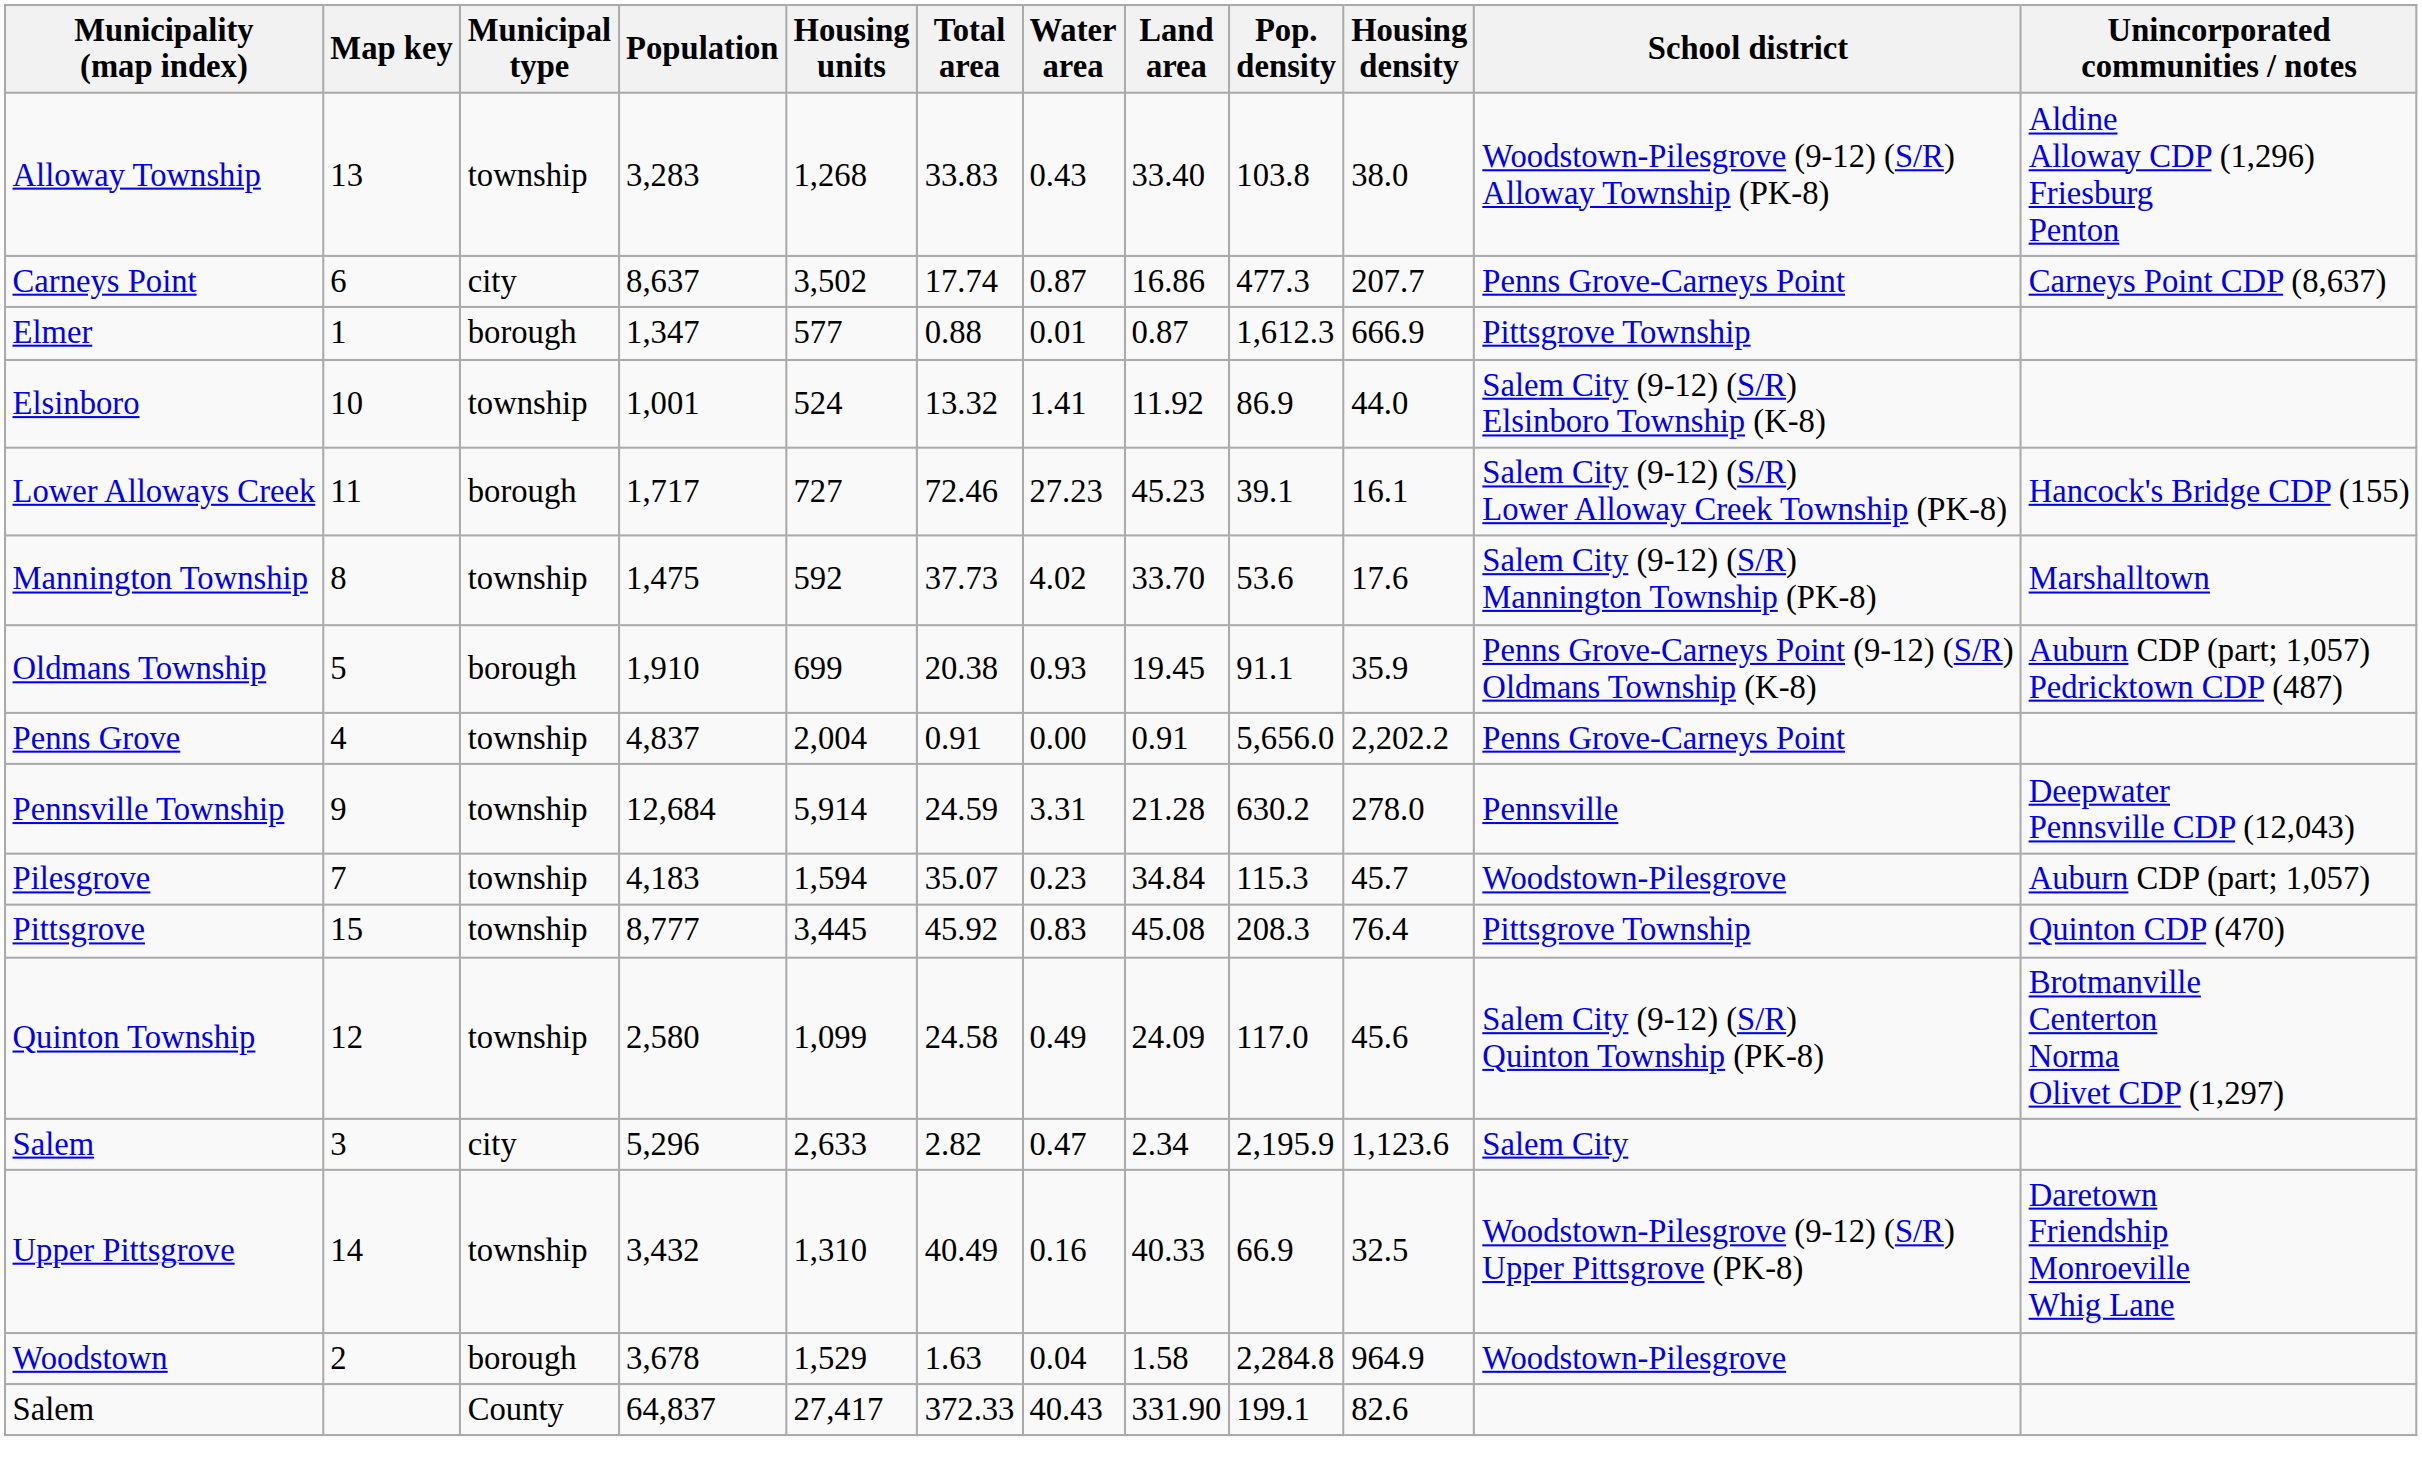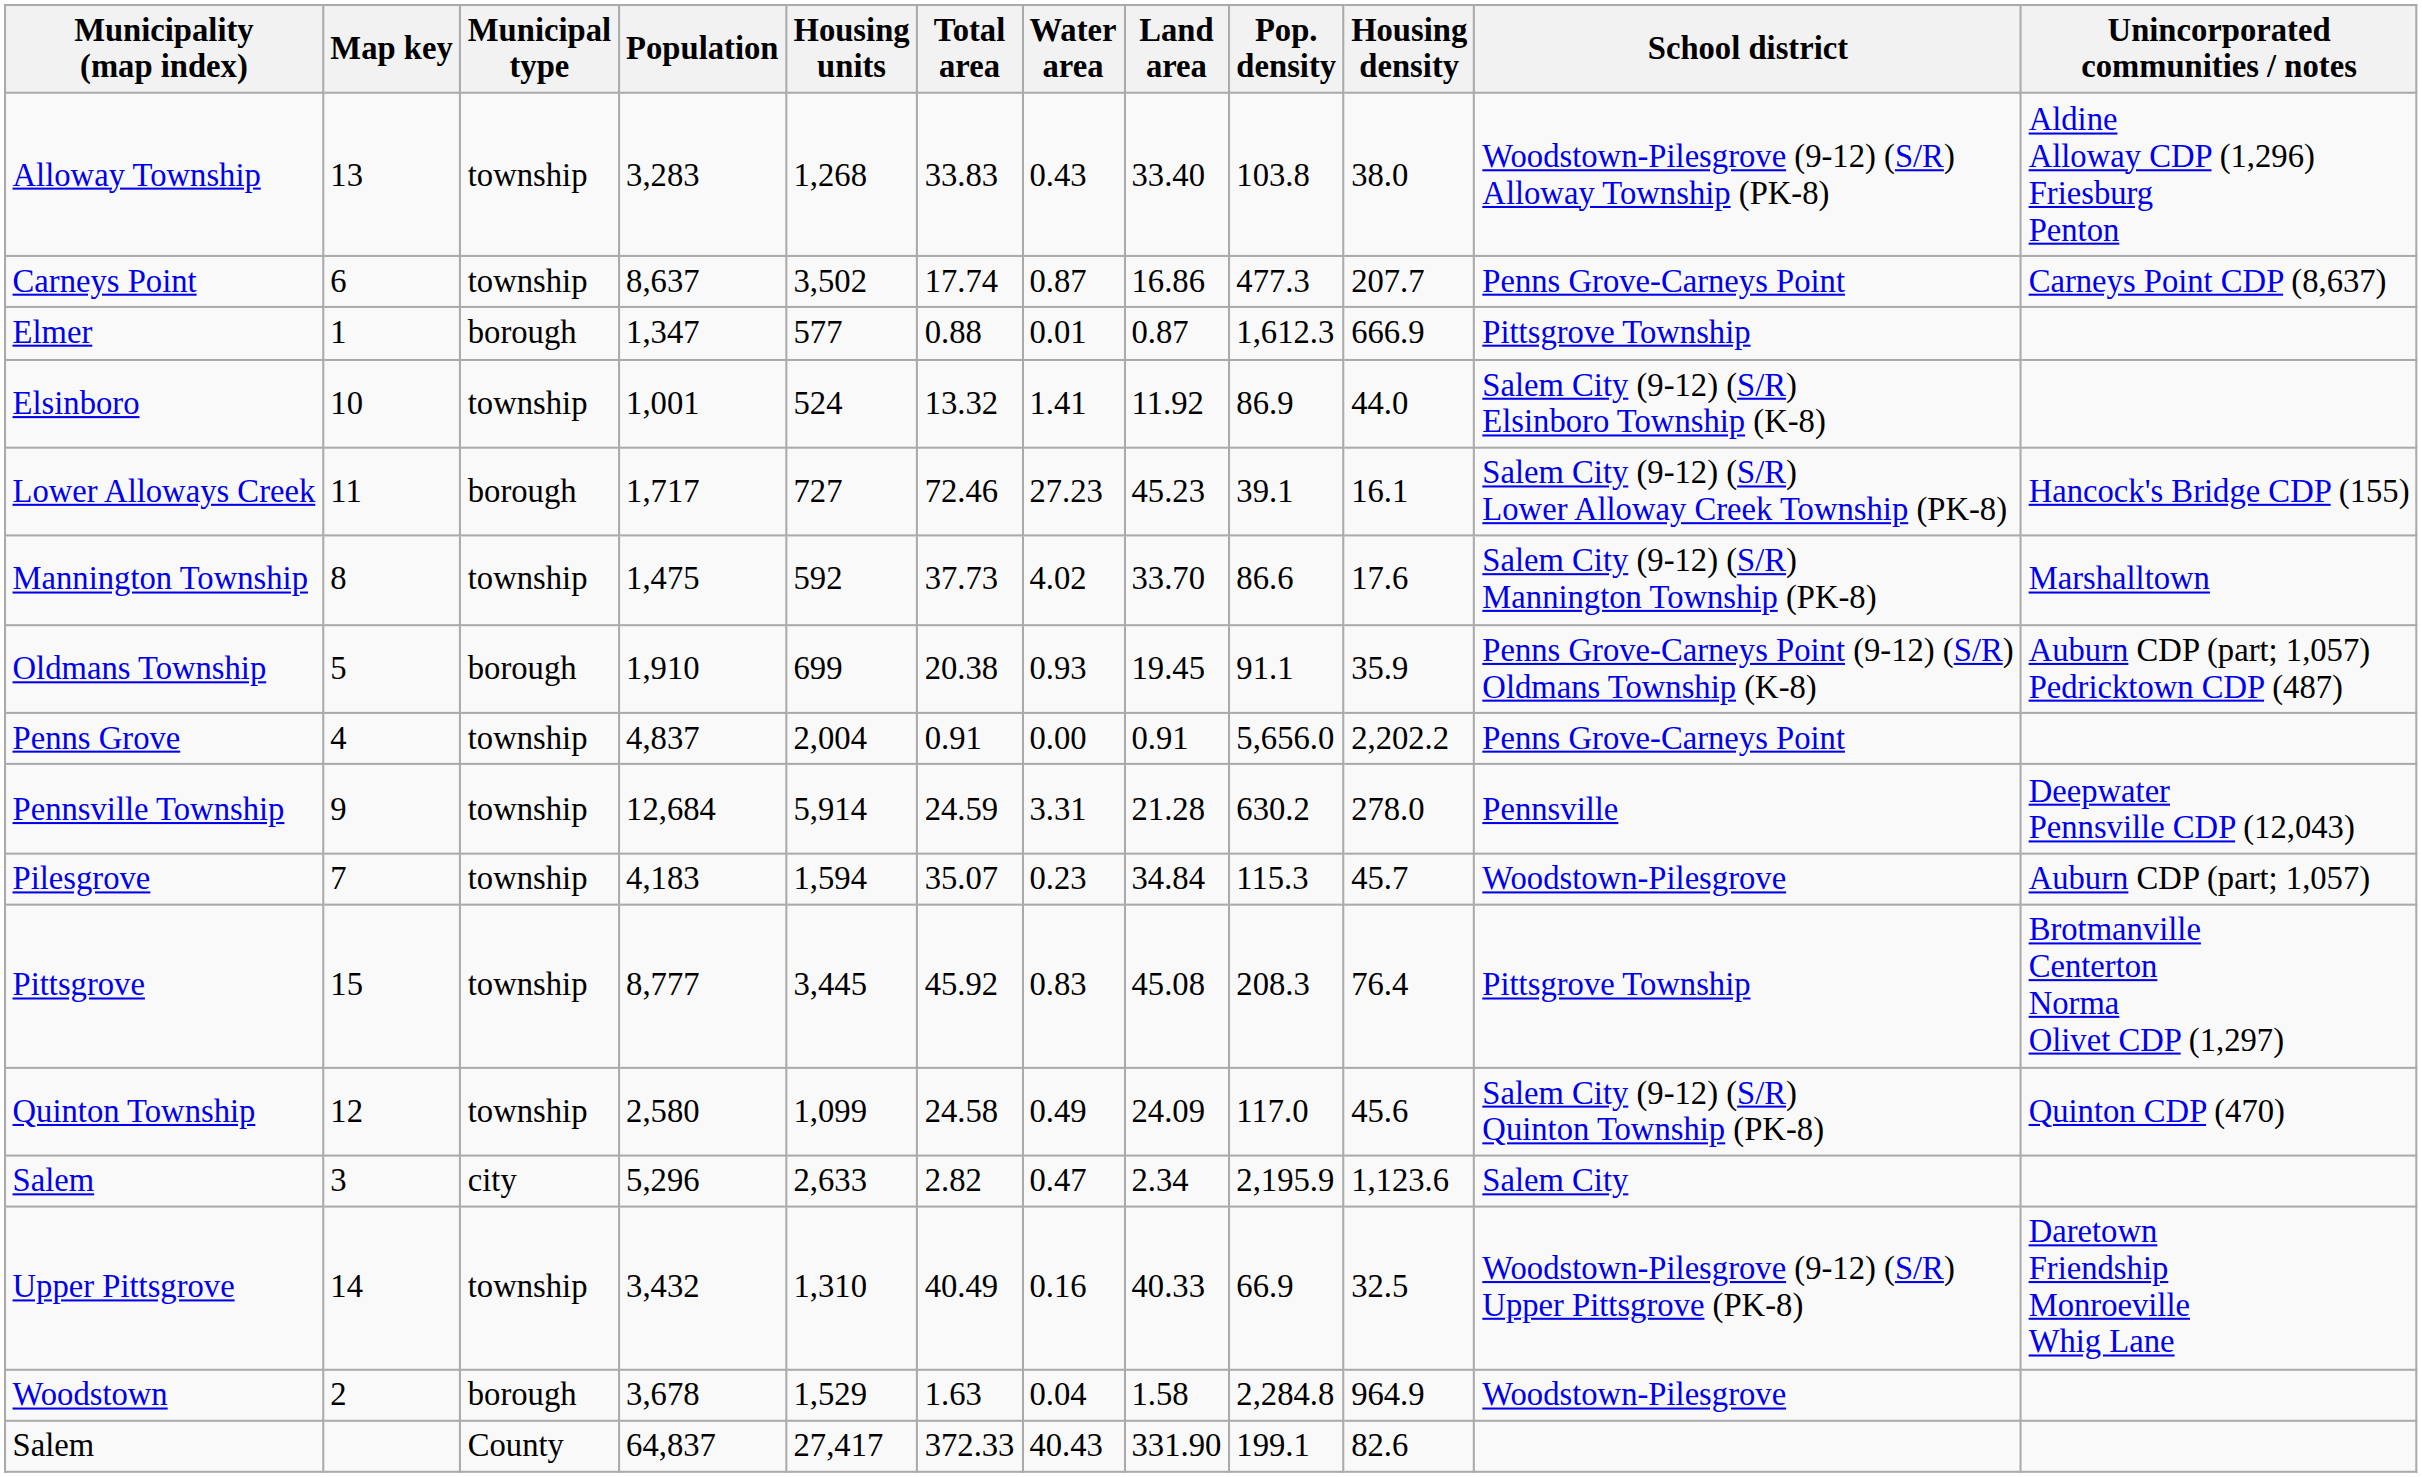 <table class="wikitable sortable">
 <tr>
 <th>Municipality<br>(map index)</th>
 <th>Map key</th>
 <th>Municipal<br>type</th>
 <th>Population</th>
 <th>Housing<br>units</th>
 <th>Total<br>area</th>
 <th>Water<br>area</th>
 <th>Land<br>area</th>
 <th>Pop.<br>density</th>
 <th>Housing<br>density</th>
 <th>School district</th>
 <th>Unincorporated<br>communities / notes</th>
 </tr>
 <tr>
 <td><a href='#'>Alloway Township</a></td>
 <td>13</td>
 <td>township</td>
 <td>3,283</td>
 <td>1,268</td>
 <td>33.83</td>
 <td>0.43</td>
 <td>33.40</td>
 <td>103.8</td>
 <td>38.0</td>
 <td><a href='#'>Woodstown-Pilesgrove</a> (9-12) (<a href='#'>S/R</a>)<br><a href='#'>Alloway Township</a> (PK-8)</td>
 <td><a href='#'>Aldine</a><br><a href='#'>Alloway CDP</a> (1,296)<br><a href='#'>Friesburg</a><br><a href='#'>Penton</a></td>
 </tr>
 <tr>
 <td><a href='#'>Carneys Point</a></td>
 <td>6</td>
-<td>city</td>
+<td>township</td>
 <td>8,637</td>
 <td>3,502</td>
 <td>17.74</td>
 <td>0.87</td>
 <td>16.86</td>
 <td>477.3</td>
 <td>207.7</td>
 <td><a href='#'>Penns Grove-Carneys Point</a></td>
 <td><a href='#'>Carneys Point CDP</a> (8,637)</td>
 </tr>
 <tr>
 <td><a href='#'>Elmer</a></td>
 <td>1</td>
 <td>borough</td>
 <td>1,347</td>
 <td>577</td>
 <td>0.88</td>
 <td>0.01</td>
 <td>0.87</td>
 <td>1,612.3</td>
 <td>666.9</td>
 <td><a href='#'>Pittsgrove Township</a></td>
 <td></td>
 </tr>
 <tr>
 <td><a href='#'>Elsinboro</a></td>
 <td>10</td>
 <td>township</td>
 <td>1,001</td>
 <td>524</td>
 <td>13.32</td>
 <td>1.41</td>
 <td>11.92</td>
 <td>86.9</td>
 <td>44.0</td>
 <td><a href='#'>Salem City</a> (9-12) (<a href='#'>S/R</a>)<br><a href='#'>Elsinboro Township</a> (K-8)</td>
 <td></td>
 </tr>
 <tr>
 <td><a href='#'>Lower Alloways Creek</a></td>
 <td>11</td>
 <td>borough</td>
 <td>1,717</td>
 <td>727</td>
 <td>72.46</td>
 <td>27.23</td>
 <td>45.23</td>
 <td>39.1</td>
 <td>16.1</td>
 <td><a href='#'>Salem City</a> (9-12) (<a href='#'>S/R</a>)<br><a href='#'>Lower Alloway Creek Township</a> (PK-8)</td>
 <td><a href='#'>Hancock's Bridge CDP</a> (155)</td>
 </tr>
 <tr>
 <td><a href='#'>Mannington Township</a></td>
 <td>8</td>
 <td>township</td>
 <td>1,475</td>
 <td>592</td>
 <td>37.73</td>
 <td>4.02</td>
 <td>33.70</td>
-<td>53.6</td>
+<td>86.6</td>
 <td>17.6</td>
 <td><a href='#'>Salem City</a> (9-12) (<a href='#'>S/R</a>)<br><a href='#'>Mannington Township</a> (PK-8)</td>
 <td><a href='#'>Marshalltown</a></td>
 </tr>
 <tr>
 <td><a href='#'>Oldmans Township</a></td>
 <td>5</td>
 <td>borough</td>
 <td>1,910</td>
 <td>699</td>
 <td>20.38</td>
 <td>0.93</td>
 <td>19.45</td>
 <td>91.1</td>
 <td>35.9</td>
 <td><a href='#'>Penns Grove-Carneys Point</a> (9-12) (<a href='#'>S/R</a>)<br><a href='#'>Oldmans Township</a> (K-8)</td>
 <td><a href='#'>Auburn</a> CDP (part; 1,057)<br><a href='#'>Pedricktown CDP</a> (487)</td>
 </tr>
 <tr>
 <td><a href='#'>Penns Grove</a></td>
 <td>4</td>
 <td>township</td>
 <td>4,837</td>
 <td>2,004</td>
 <td>0.91</td>
 <td>0.00</td>
 <td>0.91</td>
 <td>5,656.0</td>
 <td>2,202.2</td>
 <td><a href='#'>Penns Grove-Carneys Point</a></td>
 <td></td>
 </tr>
 <tr>
 <td><a href='#'>Pennsville Township</a></td>
 <td>9</td>
 <td>township</td>
 <td>12,684</td>
 <td>5,914</td>
 <td>24.59</td>
 <td>3.31</td>
 <td>21.28</td>
 <td>630.2</td>
 <td>278.0</td>
 <td><a href='#'>Pennsville</a></td>
 <td><a href='#'>Deepwater</a><br><a href='#'>Pennsville CDP</a> (12,043)</td>
 </tr>
 <tr>
 <td><a href='#'>Pilesgrove</a></td>
 <td>7</td>
 <td>township</td>
 <td>4,183</td>
 <td>1,594</td>
 <td>35.07</td>
 <td>0.23</td>
 <td>34.84</td>
 <td>115.3</td>
 <td>45.7</td>
 <td><a href='#'>Woodstown-Pilesgrove</a></td>
 <td><a href='#'>Auburn</a> CDP (part; 1,057)</td>
 </tr>
 <tr>
 <td><a href='#'>Pittsgrove</a></td>
 <td>15</td>
 <td>township</td>
 <td>8,777</td>
 <td>3,445</td>
 <td>45.92</td>
 <td>0.83</td>
 <td>45.08</td>
 <td>208.3</td>
 <td>76.4</td>
 <td><a href='#'>Pittsgrove Township</a></td>
-<td><a href='#'>Quinton CDP</a> (470)</td>
+<td><a href='#'>Brotmanville</a><br><a href='#'>Centerton</a><br><a href='#'>Norma</a><br><a href='#'>Olivet CDP</a> (1,297)</td>
 </tr>
 <tr>
 <td><a href='#'>Quinton Township</a></td>
 <td>12</td>
 <td>township</td>
 <td>2,580</td>
 <td>1,099</td>
 <td>24.58</td>
 <td>0.49</td>
 <td>24.09</td>
 <td>117.0</td>
 <td>45.6</td>
 <td><a href='#'>Salem City</a> (9-12) (<a href='#'>S/R</a>)<br><a href='#'>Quinton Township</a> (PK-8)</td>
-<td><a href='#'>Brotmanville</a><br><a href='#'>Centerton</a><br><a href='#'>Norma</a><br><a href='#'>Olivet CDP</a> (1,297)</td>
+<td><a href='#'>Quinton CDP</a> (470)</td>
 </tr>
 <tr>
 <td><a href='#'>Salem</a></td>
 <td>3</td>
 <td>city</td>
 <td>5,296</td>
 <td>2,633</td>
 <td>2.82</td>
 <td>0.47</td>
 <td>2.34</td>
 <td>2,195.9</td>
 <td>1,123.6</td>
 <td><a href='#'>Salem City</a></td>
 <td></td>
 </tr>
 <tr>
 <td><a href='#'>Upper Pittsgrove</a></td>
 <td>14</td>
 <td>township</td>
 <td>3,432</td>
 <td>1,310</td>
 <td>40.49</td>
 <td>0.16</td>
 <td>40.33</td>
 <td>66.9</td>
 <td>32.5</td>
 <td><a href='#'>Woodstown-Pilesgrove</a> (9-12) (<a href='#'>S/R</a>)<br><a href='#'>Upper Pittsgrove</a> (PK-8)</td>
 <td><a href='#'>Daretown</a><br><a href='#'>Friendship</a><br><a href='#'>Monroeville</a><br><a href='#'>Whig Lane</a></td>
 </tr>
 <tr>
 <td><a href='#'>Woodstown</a></td>
 <td>2</td>
 <td>borough</td>
 <td>3,678</td>
 <td>1,529</td>
 <td>1.63</td>
 <td>0.04</td>
 <td>1.58</td>
 <td>2,284.8</td>
 <td>964.9</td>
 <td><a href='#'>Woodstown-Pilesgrove</a></td>
 <td></td>
 </tr>
 <tr>
 <td>Salem</td>
 <td></td>
 <td>County</td>
 <td>64,837</td>
 <td>27,417</td>
 <td>372.33</td>
 <td>40.43</td>
 <td>331.90</td>
 <td>199.1</td>
 <td>82.6</td>
 <td></td>
 <td></td>
 </tr>
 </table>
